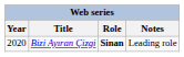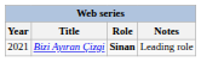 <table class="wikitable" style="font-size: 90%;">
 <tr>
 <th colspan="4" style="background:LightSteelBlue">Web series</th>
 </tr>
 <tr>
 <th>Year</th>
 <th>Title</th>
 <th>Role</th>
 <th>Notes</th>
 </tr>
 <tr>
-<td>2020</td>
+<td>2021</td>
 <td><em><a href='#'>Bizi Ayıran Çizgi</a></em></td>
 <td><strong>Sinan</strong></td>
 <td>Leading role</td>
 </tr>
 </table>
